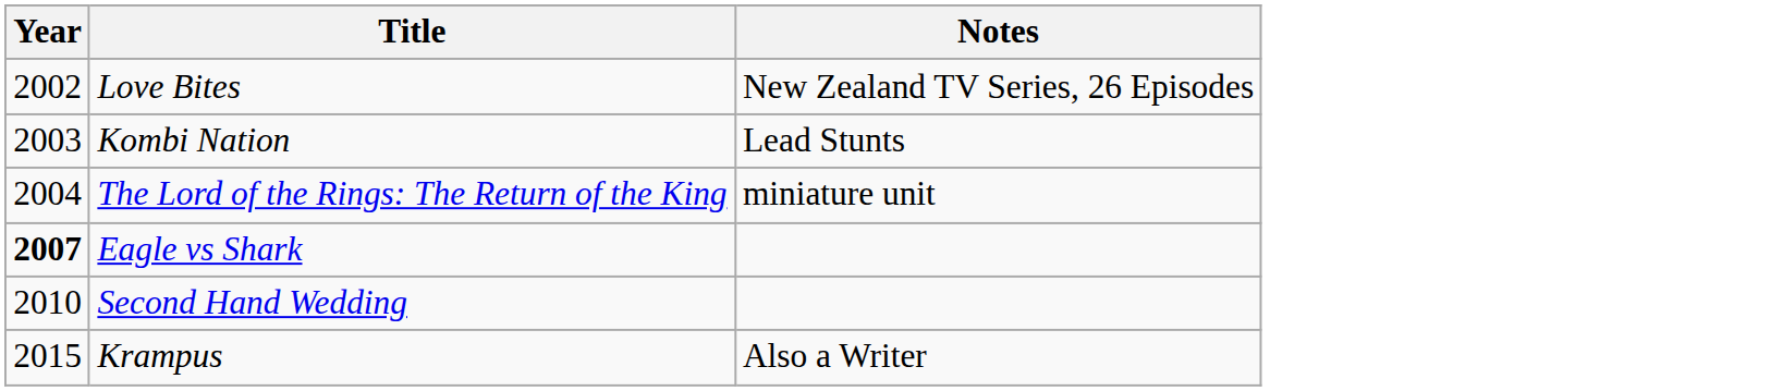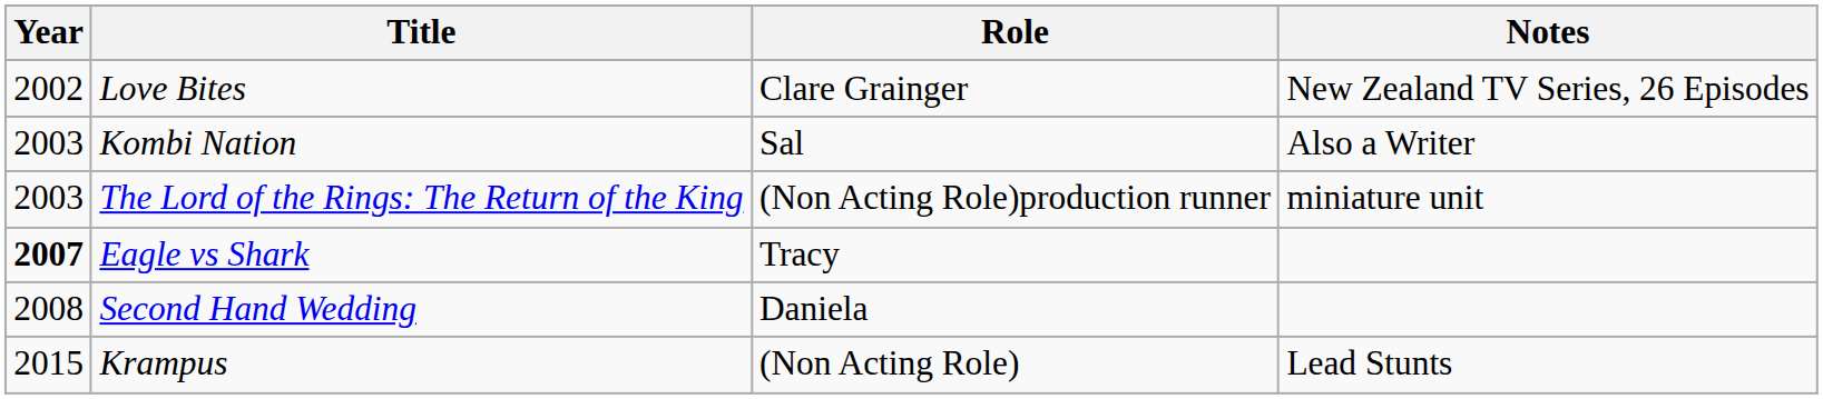 <table class="wikitable">
 <tr>
 <th>Year</th>
 <th>Title</th>
+<th>Role</th>
 <th>Notes</th>
 </tr>
 <tr>
 <td>2002</td>
 <td><em>Love Bites</em></td>
+<td>Clare Grainger</td>
 <td>New Zealand TV Series, 26 Episodes</td>
 </tr>
 <tr>
 <td>2003</td>
 <td><em>Kombi Nation</em></td>
-<td>Lead Stunts</td>
+<td>Sal</td>
+<td>Also a Writer</td>
 </tr>
 <tr>
-<td>2004</td>
+<td>2003</td>
 <td><em><a href='#'>The Lord of the Rings: The Return of the King</a></em></td>
+<td>(Non Acting Role)production runner</td>
 <td>miniature unit</td>
 </tr>
 <tr>
 <td><strong>2007</strong></td>
 <td><em><a href='#'>Eagle vs Shark</a></em></td>
+<td>Tracy</td>
 <td></td>
 </tr>
 <tr>
-<td>2010</td>
+<td>2008</td>
 <td><em><a href='#'>Second Hand Wedding</a></em></td>
+<td>Daniela</td>
 <td></td>
 </tr>
 <tr>
 <td>2015</td>
 <td><em>Krampus</em></td>
-<td>Also a Writer</td>
+<td>(Non Acting Role)</td>
+<td>Lead Stunts</td>
 </tr>
 </table>
